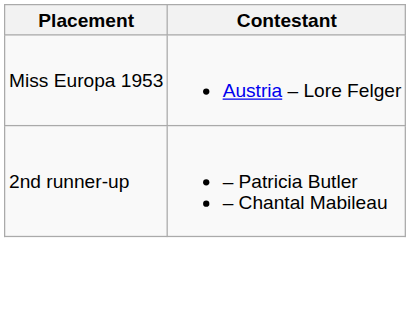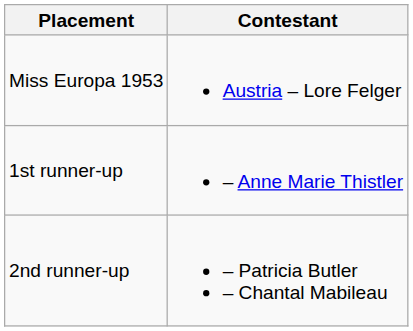 <table class="wikitable sortable" style="font-size:95%;">
 <tr>
 <th>Placement</th>
 <th>Contestant</th>
 </tr>
 <tr>
 <td>Miss Europa 1953</td>
 <td><br><ul><li> <a href='#'>Austria</a> – Lore Felger</li></ul></td>
 </tr>
 <tr>
+<td>1st runner-up</td>
+<td><br><ul><li> – <a href='#'>Anne Marie Thistler</a></li></ul></td>
+</tr>
+<tr>
 <td>2nd runner-up</td>
 <td><br><ul><li> – Patricia Butler</li><li> – Chantal Mabileau</li></ul></td>
 </tr>
 </table>
